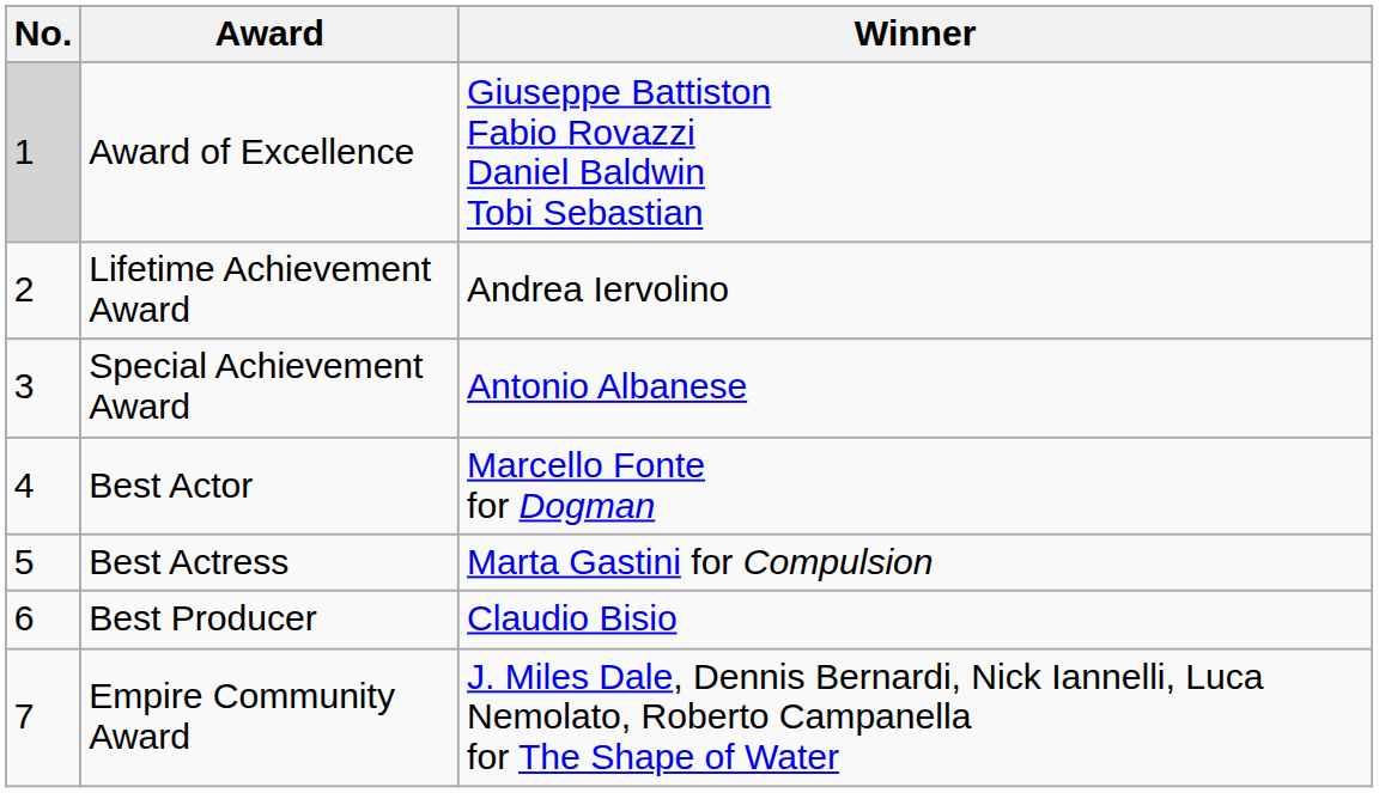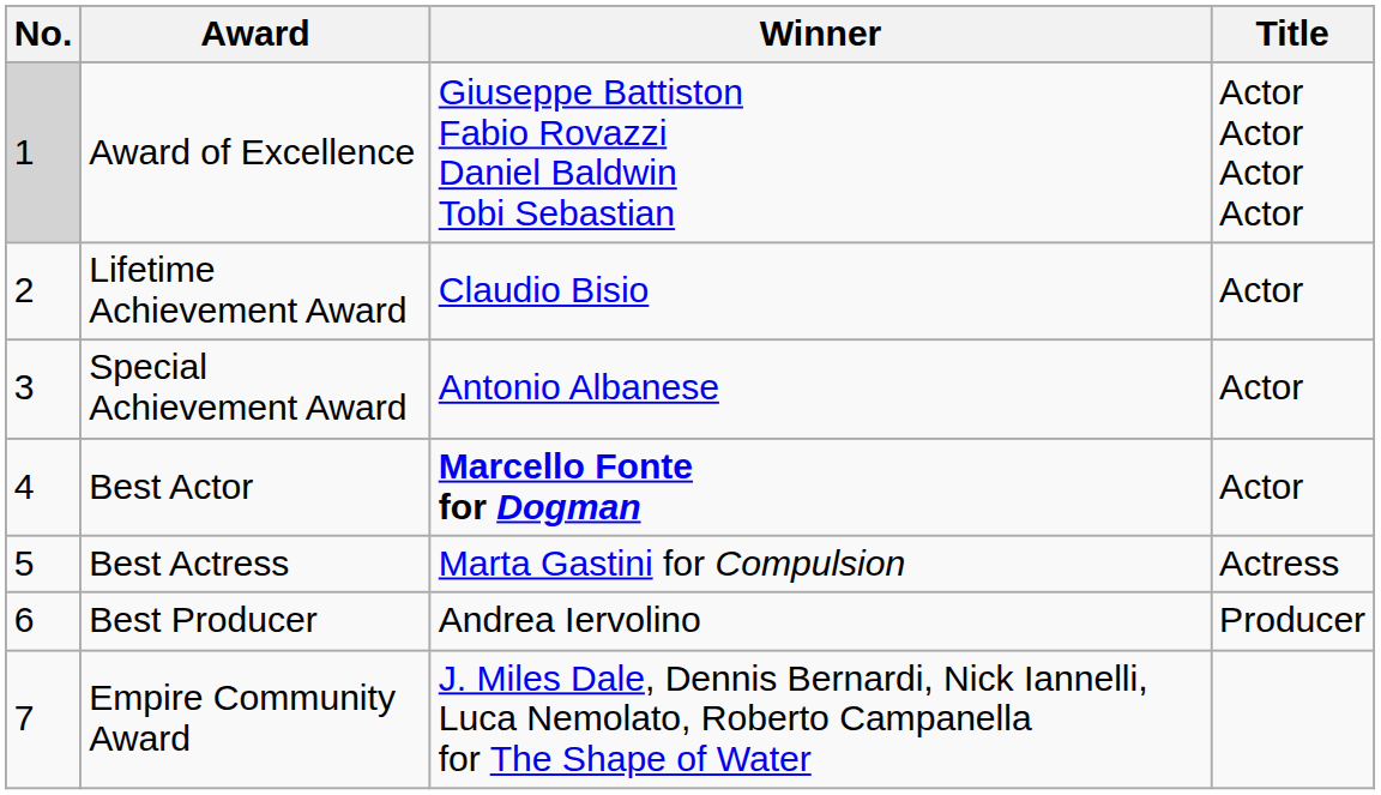 <table class="wikitable">
 <tr>
 <th>No.</th>
 <th>Award</th>
 <th>Winner</th>
+<th>Title</th>
 </tr>
 <tr>
 <td style="background: lightgrey;">1</td>
 <td>Award of Excellence</td>
 <td><a href='#'>Giuseppe Battiston</a><br><a href='#'>Fabio Rovazzi</a><br><a href='#'>Daniel Baldwin</a><br><a href='#'>Tobi Sebastian</a></td>
+<td>Actor<br>Actor<br>Actor<br>Actor</td>
 </tr>
 <tr>
 <td>2</td>
 <td>Lifetime Achievement Award</td>
-<td>Andrea Iervolino</td>
+<td><a href='#'>Claudio Bisio</a></td>
+<td>Actor</td>
 </tr>
 <tr>
 <td>3</td>
 <td>Special Achievement Award</td>
 <td><a href='#'>Antonio Albanese</a></td>
+<td>Actor</td>
 </tr>
 <tr>
 <td>4</td>
 <td>Best Actor</td>
-<td><a href='#'>Marcello Fonte</a><br>for <a href='#'><em>Dogman</em></a></td>
+<td><strong><a href='#'>Marcello Fonte</a><br>for <a href='#'><em>Dogman</em></a></strong></td>
+<td>Actor</td>
 </tr>
 <tr>
 <td>5</td>
 <td>Best Actress</td>
 <td><a href='#'>Marta Gastini</a> for <em>Compulsion</em></td>
+<td>Actress</td>
 </tr>
 <tr>
 <td>6</td>
 <td>Best Producer</td>
-<td><a href='#'>Claudio Bisio</a></td>
+<td>Andrea Iervolino</td>
+<td>Producer</td>
 </tr>
 <tr>
 <td>7</td>
 <td>Empire Community Award</td>
 <td><a href='#'>J. Miles Dale</a>, Dennis Bernardi, Nick Iannelli, Luca Nemolato, Roberto Campanella<br>for <a href='#'>The Shape of Water</a></td>
+<td></td>
 </tr>
 </table>
